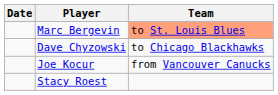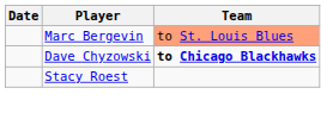 <table class="wikitable">
 <tr>
 <th>Date</th>
 <th>Player</th>
 <th>Team</th>
 </tr>
 <tr>
 <td></td>
 <td><a href='#'>Marc Bergevin</a></td>
 <td style="background: lightsalmon;">to <a href='#'>St. Louis Blues</a></td>
 </tr>
 <tr>
 <td></td>
 <td><a href='#'>Dave Chyzowski</a></td>
-<td>to <a href='#'>Chicago Blackhawks</a></td>
-</tr>
-<tr>
-<td></td>
-<td><a href='#'>Joe Kocur</a></td>
-<td>from <a href='#'>Vancouver Canucks</a></td>
+<td><strong>to <a href='#'>Chicago Blackhawks</a></strong></td>
 </tr>
 <tr>
 <td></td>
 <td><a href='#'>Stacy Roest</a></td>
 <td></td>
 </tr>
 </table>
